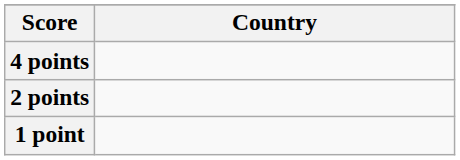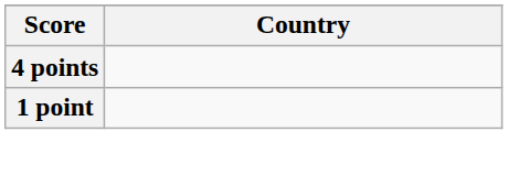 <table class="wikitable">
 <tr>
 </tr>
 <tr>
 <th scope="col" width=20%>Score</th>
 <th scope="col">Country</th>
 </tr>
 <tr>
 <th scope="row">4 points</th>
 <td></td>
 </tr>
 <tr>
-<th scope="row">2 points</th>
-<td></td>
-</tr>
-<tr>
 <th scope="row">1 point</th>
 <td></td>
 </tr>
 </table>
